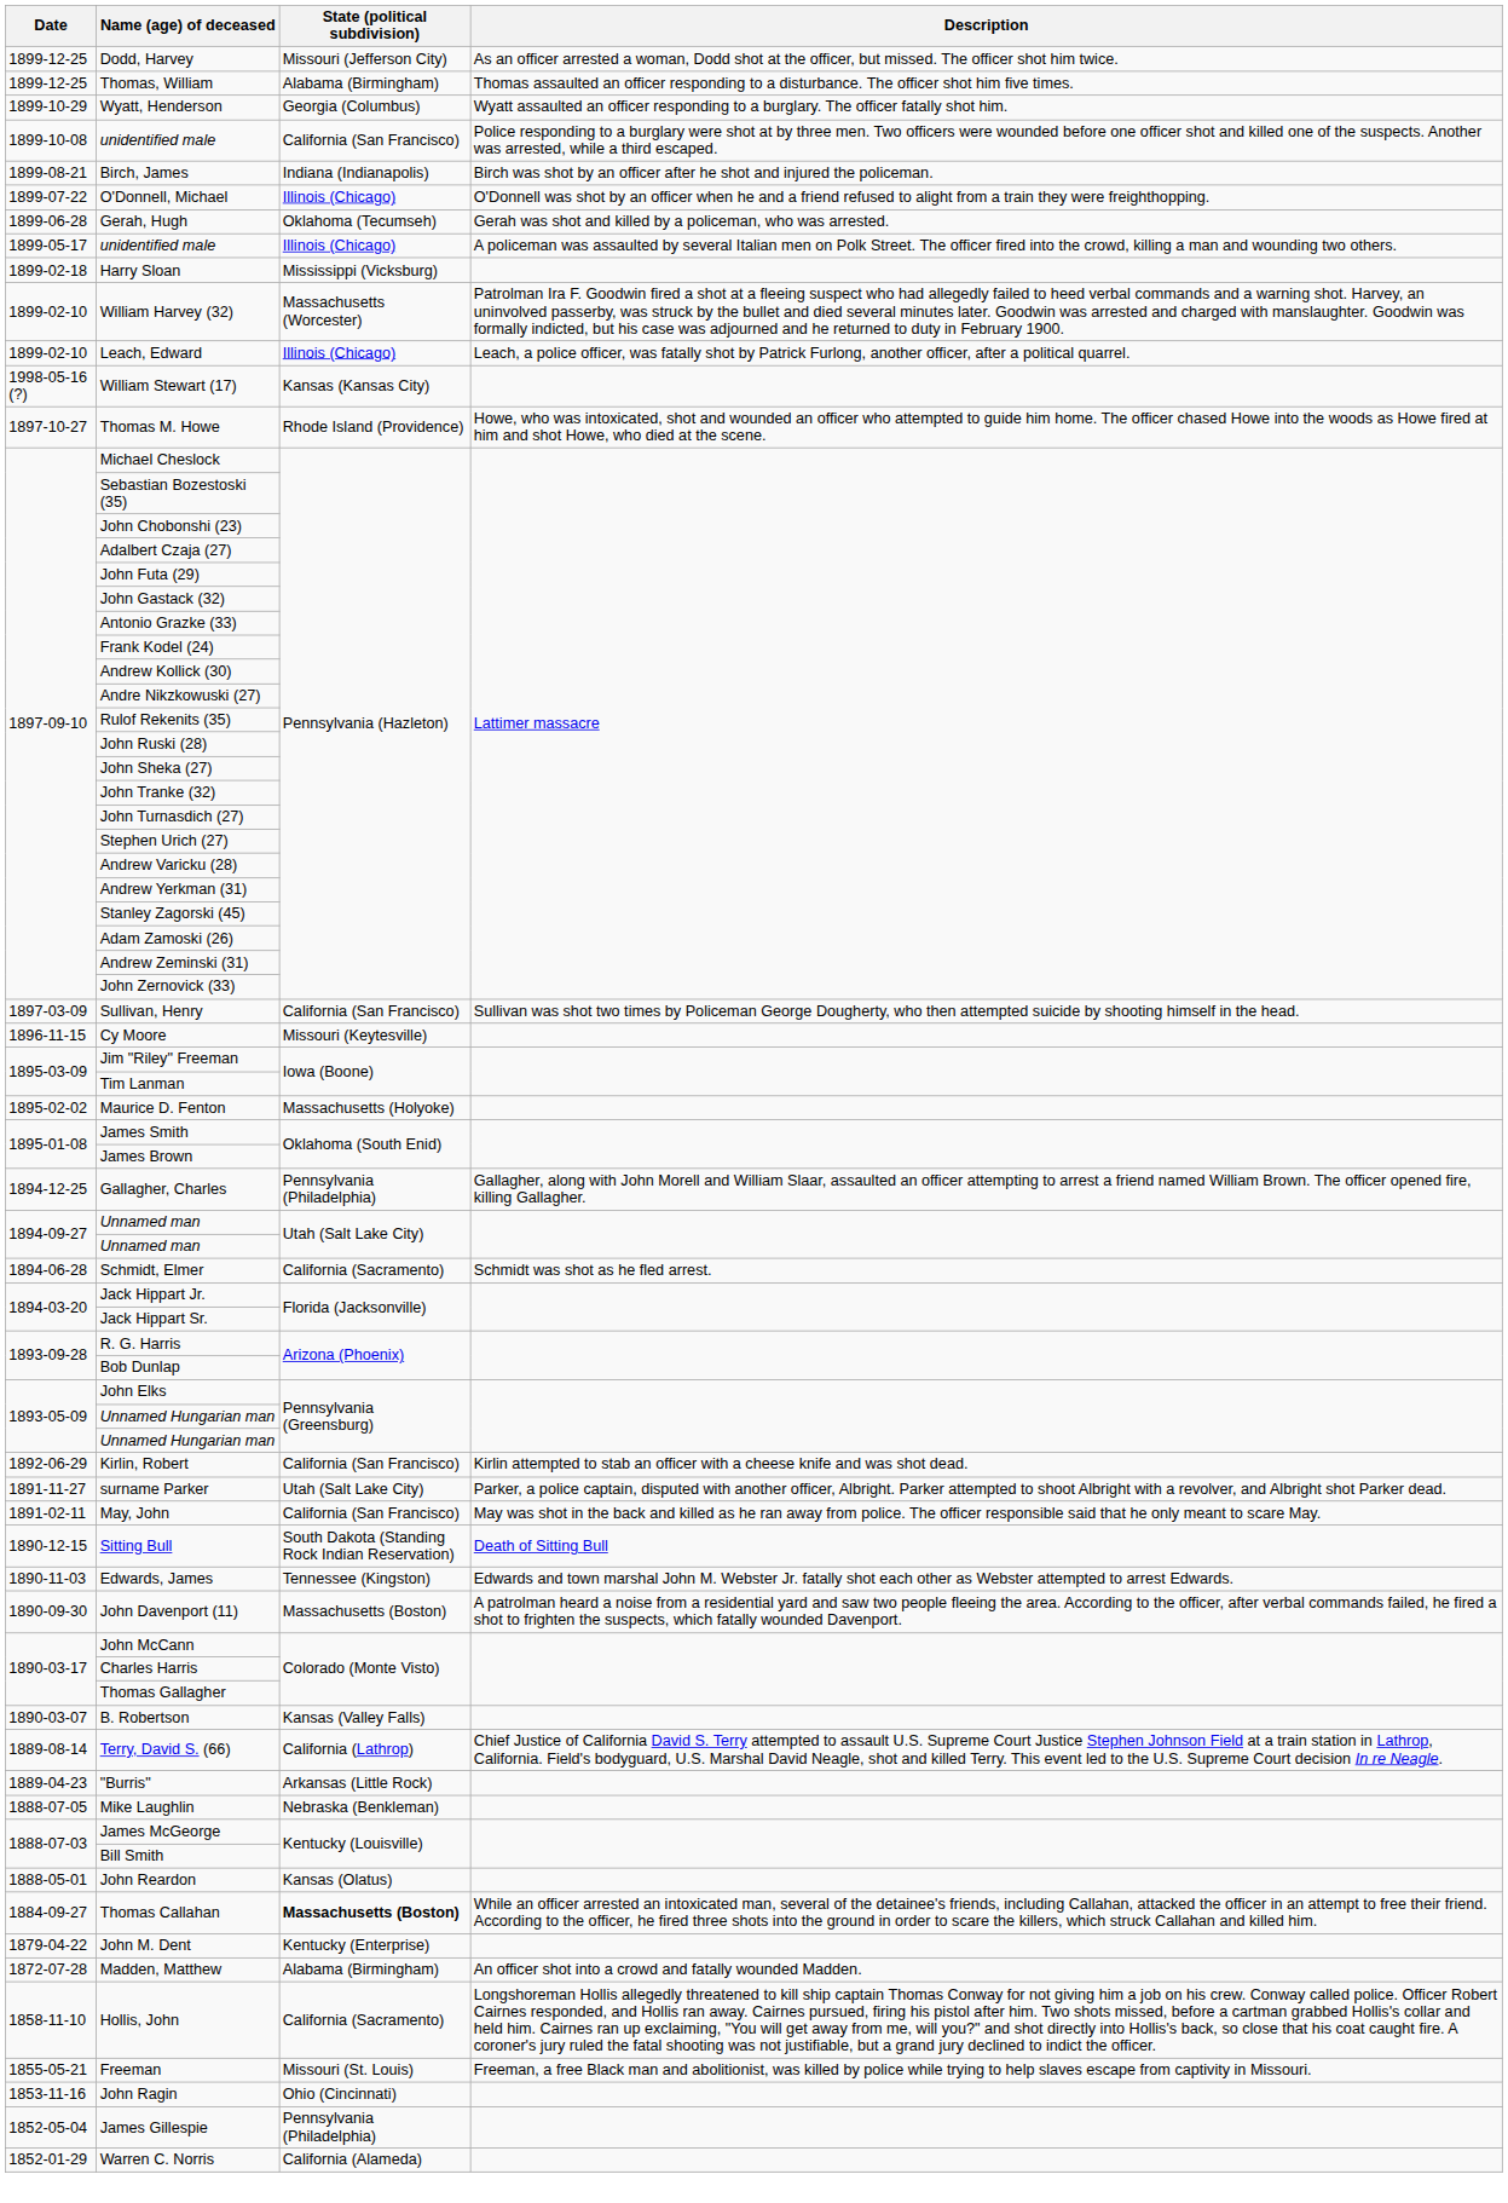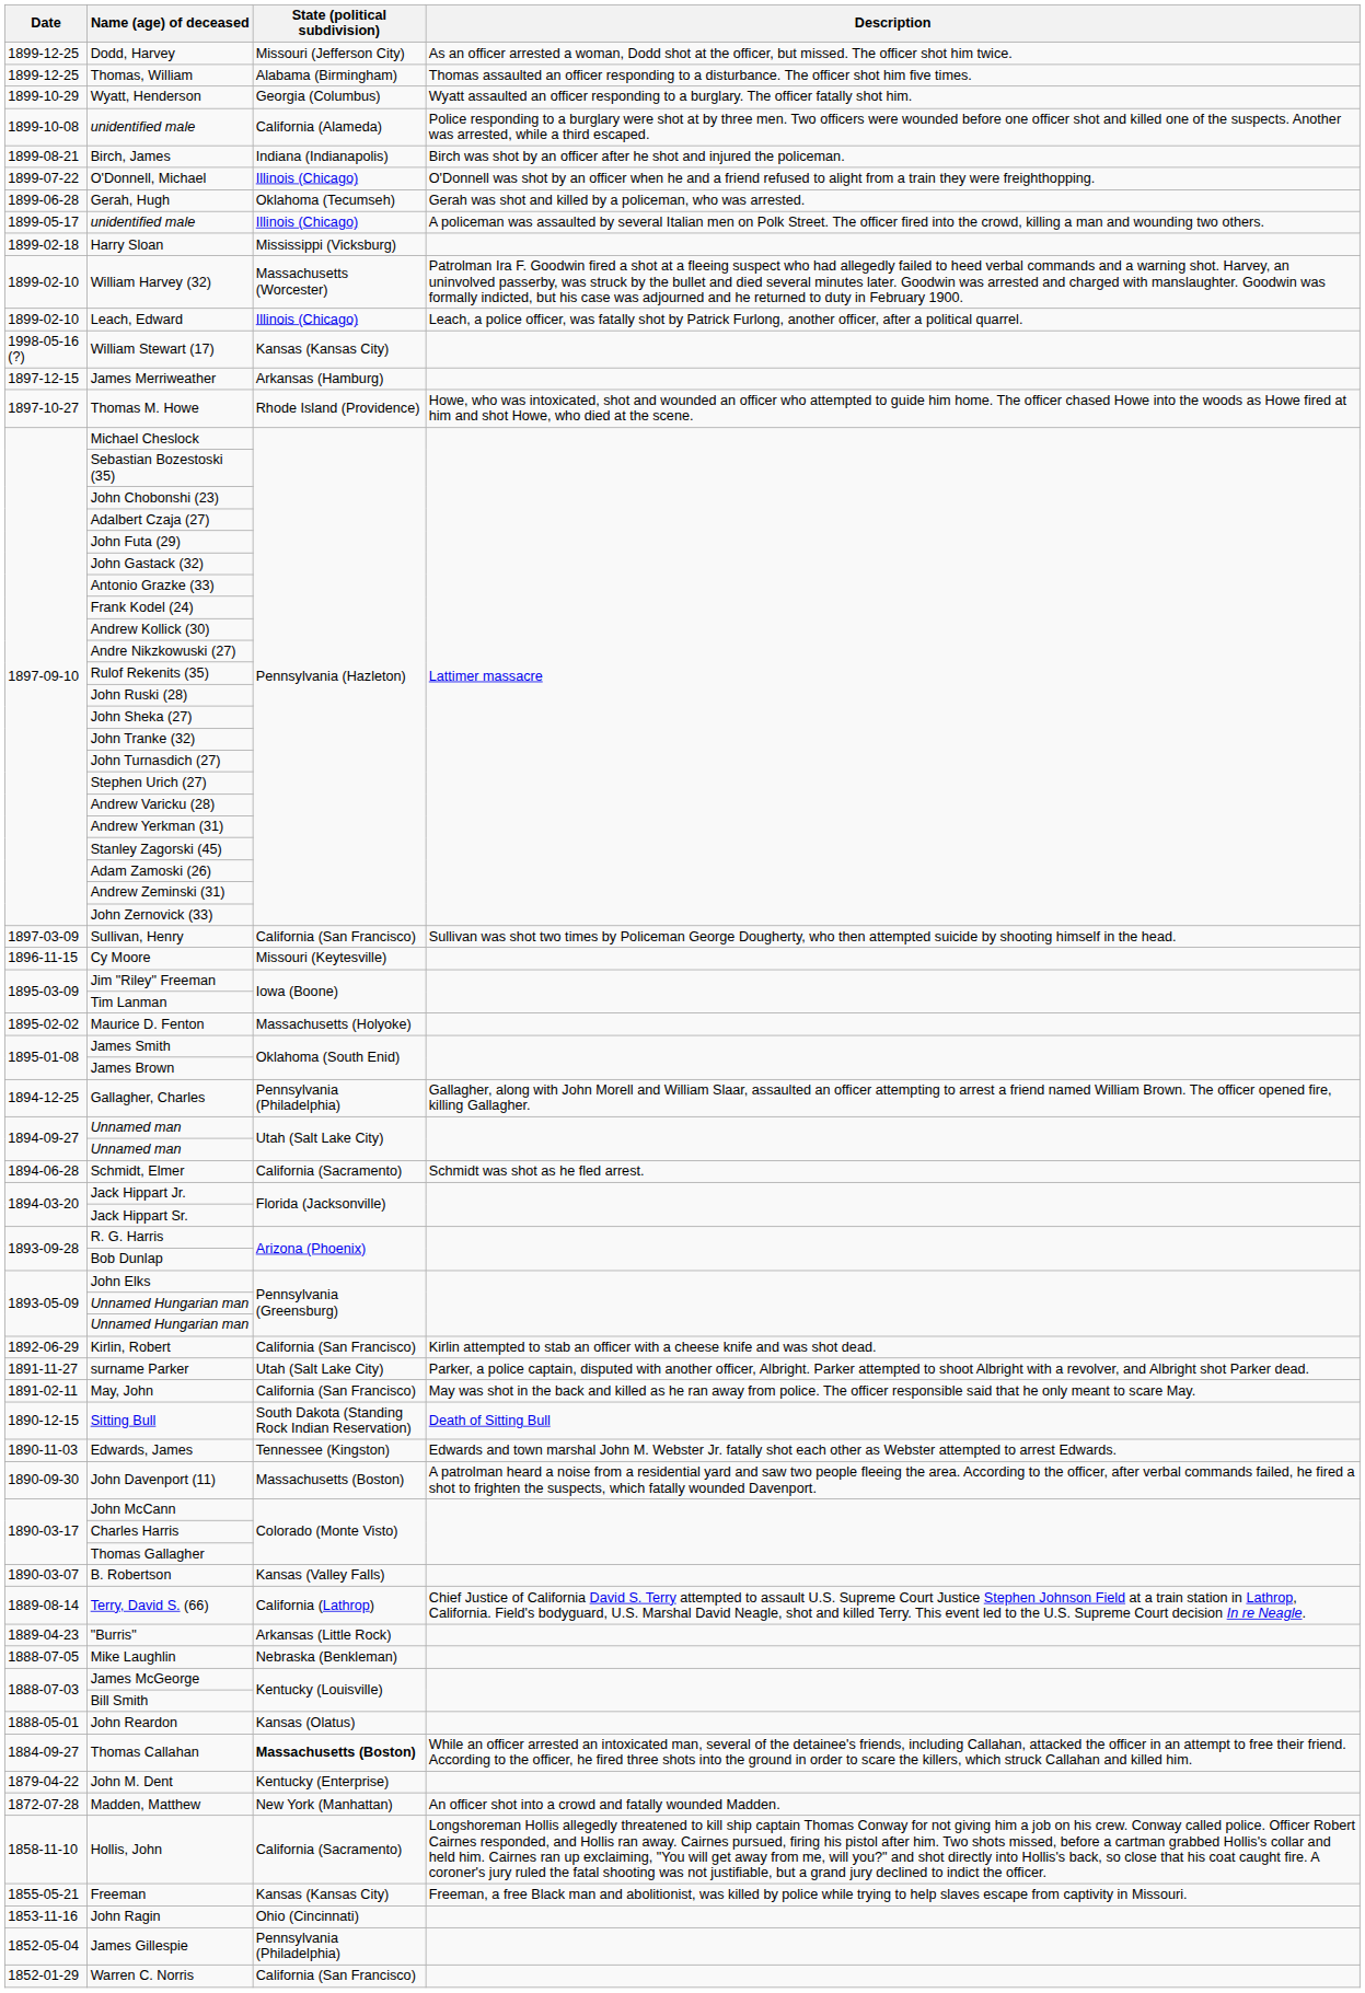 <table class="wikitable sortable" id="1800">
 <tr>
 <th>Date</th>
 <th nowrap>Name (age) of deceased</th>
 <th>State (political subdivision)</th>
 <th>Description</th>
 </tr>
 <tr>
 <td>1899-12-25</td>
 <td>Dodd, Harvey</td>
 <td>Missouri (Jefferson City)</td>
 <td>As an officer arrested a woman, Dodd shot at the officer, but missed. The officer shot him twice.</td>
 </tr>
 <tr>
 <td>1899-12-25</td>
 <td>Thomas, William</td>
 <td>Alabama (Birmingham)</td>
 <td>Thomas assaulted an officer responding to a disturbance. The officer shot him five times.</td>
 </tr>
 <tr>
 <td>1899-10-29</td>
 <td>Wyatt, Henderson</td>
 <td>Georgia (Columbus)</td>
 <td>Wyatt assaulted an officer responding to a burglary. The officer fatally shot him.</td>
 </tr>
 <tr>
 <td>1899-10-08</td>
 <td><em>unidentified male</em></td>
-<td>California (San Francisco)</td>
+<td>California (Alameda)</td>
 <td>Police responding to a burglary were shot at by three men. Two officers were wounded before one officer shot and killed one of the suspects. Another was arrested, while a third escaped.</td>
 </tr>
 <tr>
 <td>1899-08-21</td>
 <td>Birch, James</td>
 <td>Indiana (Indianapolis)</td>
 <td>Birch was shot by an officer after he shot and injured the policeman.</td>
 </tr>
 <tr>
 <td>1899-07-22</td>
 <td>O'Donnell, Michael</td>
 <td><a href='#'>Illinois (Chicago)</a></td>
 <td>O'Donnell was shot by an officer when he and a friend refused to alight from a train they were freighthopping.</td>
 </tr>
 <tr>
 <td>1899-06-28</td>
 <td>Gerah, Hugh</td>
 <td>Oklahoma (Tecumseh)</td>
 <td>Gerah was shot and killed by a policeman, who was arrested.</td>
 </tr>
 <tr>
 <td>1899-05-17</td>
 <td><em>unidentified male</em></td>
 <td><a href='#'>Illinois (Chicago)</a></td>
 <td>A policeman was assaulted by several Italian men on Polk Street. The officer fired into the crowd, killing a man and wounding two others.</td>
 </tr>
 <tr>
 <td>1899-02-18</td>
 <td>Harry Sloan</td>
 <td>Mississippi (Vicksburg)</td>
 <td></td>
 </tr>
 <tr>
 <td>1899-02-10</td>
 <td>William Harvey (32)</td>
 <td>Massachusetts (Worcester)</td>
 <td>Patrolman Ira F. Goodwin fired a shot at a fleeing suspect who had allegedly failed to heed verbal commands and a warning shot. Harvey, an uninvolved passerby, was struck by the bullet and died several minutes later. Goodwin was arrested and charged with manslaughter. Goodwin was formally indicted, but his case was adjourned and he returned to duty in February 1900.</td>
 </tr>
 <tr>
 <td>1899-02-10</td>
 <td>Leach, Edward</td>
 <td><a href='#'>Illinois (Chicago)</a></td>
 <td>Leach, a police officer, was fatally shot by Patrick Furlong, another officer, after a political quarrel.</td>
 </tr>
 <tr>
 <td>1998-05-16 (?)</td>
 <td>William Stewart (17)</td>
 <td>Kansas (Kansas City)</td>
+<td></td>
+</tr>
+<tr>
+<td>1897-12-15</td>
+<td>James Merriweather</td>
+<td>Arkansas (Hamburg)</td>
 <td></td>
 </tr>
 <tr>
 <td>1897-10-27</td>
 <td>Thomas M. Howe</td>
 <td>Rhode Island (Providence)</td>
 <td>Howe, who was intoxicated, shot and wounded an officer who attempted to guide him home. The officer chased Howe into the woods as Howe fired at him and shot Howe, who died at the scene.</td>
 </tr>
 <tr>
 <td rowspan="22">1897-09-10</td>
 <td>Michael Cheslock</td>
 <td rowspan="22">Pennsylvania (Hazleton)</td>
 <td rowspan="22"><a href='#'>Lattimer massacre</a></td>
 </tr>
 <tr>
 <td>Sebastian Bozestoski (35)</td>
 </tr>
 <tr>
 <td>John Chobonshi (23)</td>
 </tr>
 <tr>
 <td>Adalbert Czaja (27)</td>
 </tr>
 <tr>
 <td>John Futa (29)</td>
 </tr>
 <tr>
 <td>John Gastack (32)</td>
 </tr>
 <tr>
 <td>Antonio Grazke (33)</td>
 </tr>
 <tr>
 <td>Frank Kodel (24)</td>
 </tr>
 <tr>
 <td>Andrew Kollick (30)</td>
 </tr>
 <tr>
 <td>Andre Nikzkowuski (27)</td>
 </tr>
 <tr>
 <td>Rulof Rekenits (35)</td>
 </tr>
 <tr>
 <td>John Ruski (28)</td>
 </tr>
 <tr>
 <td>John Sheka (27)</td>
 </tr>
 <tr>
 <td>John Tranke (32)</td>
 </tr>
 <tr>
 <td>John Turnasdich (27)</td>
 </tr>
 <tr>
 <td>Stephen Urich (27)</td>
 </tr>
 <tr>
 <td>Andrew Varicku (28)</td>
 </tr>
 <tr>
 <td>Andrew Yerkman (31)</td>
 </tr>
 <tr>
 <td>Stanley Zagorski (45)</td>
 </tr>
 <tr>
 <td>Adam Zamoski (26)</td>
 </tr>
 <tr>
 <td>Andrew Zeminski (31)</td>
 </tr>
 <tr>
 <td>John Zernovick (33)</td>
 </tr>
 <tr>
 <td>1897-03-09</td>
 <td>Sullivan, Henry</td>
 <td>California (San Francisco)</td>
 <td>Sullivan was shot two times by Policeman George Dougherty, who then attempted suicide by shooting himself in the head.</td>
 </tr>
 <tr>
 <td>1896-11-15</td>
 <td>Cy Moore</td>
 <td>Missouri (Keytesville)</td>
 <td></td>
 </tr>
 <tr>
 <td rowspan="2">1895-03-09</td>
 <td>Jim "Riley" Freeman</td>
 <td rowspan="2">Iowa (Boone)</td>
 <td rowspan="2"></td>
 </tr>
 <tr>
 <td>Tim Lanman</td>
 </tr>
 <tr>
 <td>1895-02-02</td>
 <td>Maurice D. Fenton</td>
 <td>Massachusetts (Holyoke)</td>
 <td></td>
 </tr>
 <tr>
 <td rowspan="2">1895-01-08</td>
 <td>James Smith</td>
 <td rowspan="2">Oklahoma (South Enid)</td>
 <td rowspan="2"></td>
 </tr>
 <tr>
 <td>James Brown</td>
 </tr>
 <tr>
 <td>1894-12-25</td>
 <td>Gallagher, Charles</td>
 <td>Pennsylvania (Philadelphia)</td>
 <td>Gallagher, along with John Morell and William Slaar, assaulted an officer attempting to arrest a friend named William Brown. The officer opened fire, killing Gallagher.</td>
 </tr>
 <tr>
 <td rowspan="2">1894-09-27</td>
 <td><em>Unnamed man</em></td>
 <td rowspan="2">Utah (Salt Lake City)</td>
 <td rowspan="2"></td>
 </tr>
 <tr>
 <td><em>Unnamed man</em></td>
 </tr>
 <tr>
 <td>1894-06-28</td>
 <td>Schmidt, Elmer</td>
 <td>California (Sacramento)</td>
 <td>Schmidt was shot as he fled arrest.</td>
 </tr>
 <tr>
 <td rowspan="2">1894-03-20</td>
 <td>Jack Hippart Jr.</td>
 <td rowspan="2">Florida (Jacksonville)</td>
 <td rowspan="2"></td>
 </tr>
 <tr>
 <td>Jack Hippart Sr.</td>
 </tr>
 <tr>
 <td rowspan="2">1893-09-28</td>
 <td>R. G. Harris</td>
 <td rowspan="2"><a href='#'>Arizona (Phoenix)</a></td>
 <td rowspan="2"></td>
 </tr>
 <tr>
 <td>Bob Dunlap</td>
 </tr>
 <tr>
 <td rowspan="3">1893-05-09</td>
 <td>John Elks</td>
 <td rowspan="3">Pennsylvania (Greensburg)</td>
 <td rowspan="3"></td>
 </tr>
 <tr>
 <td><em>Unnamed Hungarian man</em></td>
 </tr>
 <tr>
 <td><em>Unnamed Hungarian man</em></td>
 </tr>
 <tr>
 <td>1892-06-29</td>
 <td>Kirlin, Robert</td>
 <td>California (San Francisco)</td>
 <td>Kirlin attempted to stab an officer with a cheese knife and was shot dead.</td>
 </tr>
 <tr>
 <td>1891-11-27</td>
 <td>surname Parker</td>
 <td>Utah (Salt Lake City)</td>
 <td>Parker, a police captain, disputed with another officer, Albright. Parker attempted to shoot Albright with a revolver, and Albright shot Parker dead.</td>
 </tr>
 <tr>
 <td>1891-02-11</td>
 <td>May, John</td>
 <td>California (San Francisco)</td>
 <td>May was shot in the back and killed as he ran away from police. The officer responsible said that he only meant to scare May.</td>
 </tr>
 <tr>
 <td>1890-12-15</td>
 <td><a href='#'>Sitting Bull</a></td>
 <td>South Dakota (Standing Rock Indian Reservation)</td>
 <td><a href='#'>Death of Sitting Bull</a></td>
 </tr>
 <tr>
 <td>1890-11-03</td>
 <td>Edwards, James</td>
 <td>Tennessee (Kingston)</td>
 <td>Edwards and town marshal John M. Webster Jr. fatally shot each other as Webster attempted to arrest Edwards.</td>
 </tr>
 <tr>
 <td>1890-09-30</td>
 <td>John Davenport (11)</td>
 <td>Massachusetts (Boston)</td>
 <td>A patrolman heard a noise from a residential yard and saw two people fleeing the area. According to the officer, after verbal commands failed, he fired a shot to frighten the suspects, which fatally wounded Davenport.</td>
 </tr>
 <tr>
 <td rowspan="3">1890-03-17</td>
 <td>John McCann</td>
 <td rowspan="3">Colorado (Monte Visto)</td>
 <td rowspan="3"></td>
 </tr>
 <tr>
 <td>Charles Harris</td>
 </tr>
 <tr>
 <td>Thomas Gallagher</td>
 </tr>
 <tr>
 <td>1890-03-07</td>
 <td>B. Robertson</td>
 <td>Kansas (Valley Falls)</td>
 <td></td>
 </tr>
 <tr>
 <td nowrap>1889‑08‑14</td>
 <td><a href='#'>Terry, David S.</a> (66)</td>
 <td>California (<a href='#'>Lathrop</a>)</td>
 <td>Chief Justice of California <a href='#'>David S. Terry</a>  attempted to assault U.S. Supreme Court Justice <a href='#'>Stephen Johnson Field</a> at a train station in <a href='#'>Lathrop</a>, California. Field's bodyguard, U.S. Marshal David Neagle, shot and killed Terry. This event led to the U.S. Supreme Court decision <em><a href='#'>In re Neagle</a></em>.</td>
 </tr>
 <tr>
 <td>1889-04-23</td>
 <td>"Burris"</td>
 <td>Arkansas (Little Rock)</td>
 <td></td>
 </tr>
 <tr>
 <td>1888-07-05</td>
 <td>Mike Laughlin</td>
 <td>Nebraska (Benkleman)</td>
 <td></td>
 </tr>
 <tr>
 <td rowspan="2">1888-07-03</td>
 <td>James McGeorge</td>
 <td rowspan="2">Kentucky (Louisville)</td>
 <td rowspan="2"></td>
 </tr>
 <tr>
 <td>Bill Smith</td>
 </tr>
 <tr>
 <td>1888-05-01</td>
 <td>John Reardon</td>
 <td>Kansas (Olatus)</td>
 <td></td>
 </tr>
 <tr>
 <td>1884-09-27</td>
 <td>Thomas Callahan</td>
 <td><strong>Massachusetts (Boston)</strong></td>
 <td>While an officer arrested an intoxicated man, several of the detainee's friends, including Callahan, attacked the officer in an attempt to free their friend. According to the officer, he fired three shots into the ground in order to scare the killers, which struck Callahan and killed him.</td>
 </tr>
 <tr>
 <td>1879-04-22</td>
 <td>John M. Dent</td>
 <td>Kentucky (Enterprise)</td>
 <td></td>
 </tr>
 <tr>
 <td>1872-07-28</td>
 <td>Madden, Matthew</td>
-<td>Alabama (Birmingham)</td>
+<td>New York (Manhattan)</td>
 <td>An officer shot into a crowd and fatally wounded Madden.</td>
 </tr>
 <tr>
 <td>1858‑11‑10</td>
 <td>Hollis, John</td>
 <td>California (Sacramento)</td>
 <td>Longshoreman Hollis allegedly threatened to kill ship captain Thomas Conway for not giving him a job on his crew.  Conway called police.  Officer Robert Cairnes responded, and Hollis ran away. Cairnes pursued, firing his pistol after him.  Two shots missed, before a cartman grabbed Hollis's collar and held him.  Cairnes ran up exclaiming, "You will get away from me, will you?" and shot directly into Hollis's back, so close that his coat caught fire.  A coroner's jury ruled the fatal shooting was not justifiable, but a grand jury declined to indict the officer.</td>
 </tr>
 <tr>
 <td>1855-05-21</td>
 <td>Freeman</td>
-<td>Missouri (St. Louis)</td>
+<td>Kansas (Kansas City)</td>
 <td>Freeman, a free Black man and abolitionist, was killed by police while trying to help slaves escape from captivity in Missouri.</td>
 </tr>
 <tr>
 <td>1853-11-16</td>
 <td>John Ragin</td>
 <td>Ohio (Cincinnati)</td>
 <td></td>
 </tr>
 <tr>
 <td>1852-05-04</td>
 <td>James Gillespie</td>
 <td>Pennsylvania (Philadelphia)</td>
 <td></td>
 </tr>
 <tr>
 <td>1852-01-29</td>
 <td>Warren C. Norris</td>
-<td>California (Alameda)</td>
+<td>California (San Francisco)</td>
 <td></td>
 </tr>
 </table>
